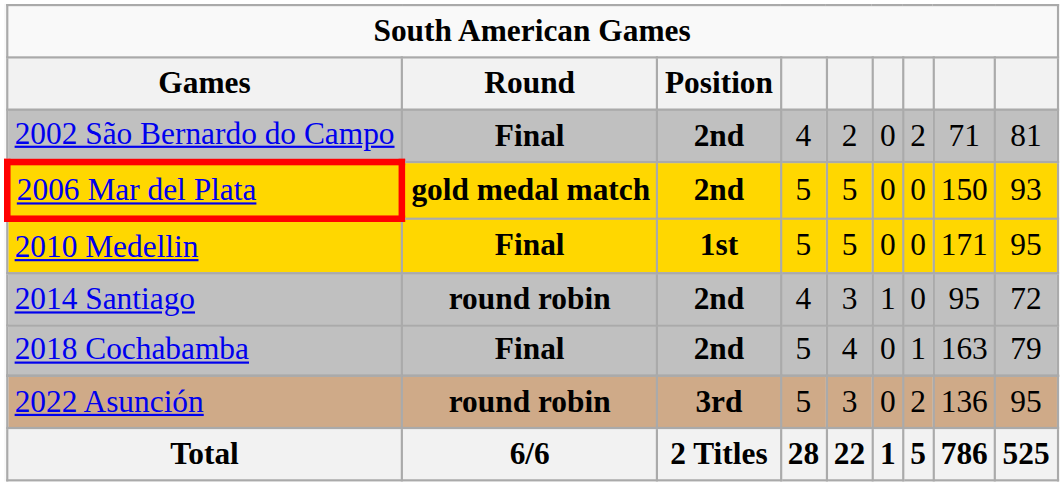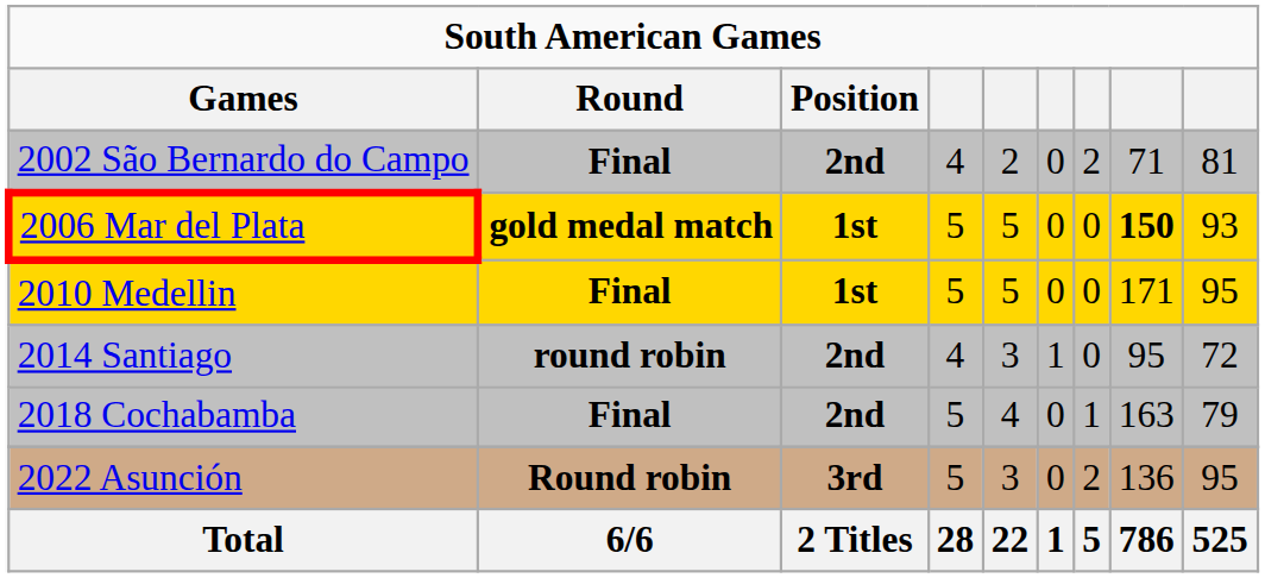 <table class="wikitable" style="text-align:center; font-size:90%;">
 <tr>
 <td colspan=10><strong>South American Games</strong></td>
 </tr>
 <tr>
 <th>Games</th>
 <th>Round</th>
 <th>Position</th>
 <th></th>
 <th></th>
 <th></th>
 <th></th>
 <th></th>
 <th></th>
 </tr>
 <tr style="background:silver;">
 <td align=left> <a href='#'>2002 São Bernardo do Campo</a></td>
 <td><strong>Final</strong></td>
 <td><strong>2nd</strong></td>
 <td>4</td>
 <td>2</td>
 <td>0</td>
 <td>2</td>
 <td>71</td>
 <td>81</td>
 </tr>
 <tr style="background:gold;">
 <td style="border: 3px solid red" align=left> <a href='#'>2006 Mar del Plata</a></td>
 <td><strong>gold medal match</strong></td>
-<td><strong>2nd</strong></td>
+<td><strong>1st</strong></td>
 <td>5</td>
 <td>5</td>
 <td>0</td>
 <td>0</td>
-<td>150</td>
+<td><strong>150</strong></td>
 <td>93</td>
 </tr>
 <tr style="background:gold;">
 <td align=left> <a href='#'>2010 Medellin</a></td>
 <td><strong>Final</strong></td>
 <td><strong>1st</strong></td>
 <td>5</td>
 <td>5</td>
 <td>0</td>
 <td>0</td>
 <td>171</td>
 <td>95</td>
 </tr>
 <tr style="background:silver;">
 <td align=left> <a href='#'>2014 Santiago</a></td>
 <td><strong>round robin</strong></td>
 <td><strong>2nd</strong></td>
 <td>4</td>
 <td>3</td>
 <td>1</td>
 <td>0</td>
 <td>95</td>
 <td>72</td>
 </tr>
 <tr style="background:silver;">
 <td align=left> <a href='#'>2018 Cochabamba</a></td>
 <td><strong>Final</strong></td>
 <td><strong>2nd</strong></td>
 <td>5</td>
 <td>4</td>
 <td>0</td>
 <td>1</td>
 <td>163</td>
 <td>79</td>
 </tr>
 <tr>
 </tr>
 <tr style="background:#cfaa88;">
 <td align=left> <a href='#'>2022 Asunción</a></td>
-<td><strong>round robin</strong></td>
+<td><strong>Round robin</strong></td>
 <td><strong>3rd</strong></td>
 <td>5</td>
 <td>3</td>
 <td>0</td>
 <td>2</td>
 <td>136</td>
 <td>95</td>
 </tr>
 <tr>
 <th>Total</th>
 <th>6/6</th>
 <th>2 Titles</th>
 <th>28</th>
 <th>22</th>
 <th>1</th>
 <th>5</th>
 <th>786</th>
 <th>525</th>
 </tr>
 </table>
